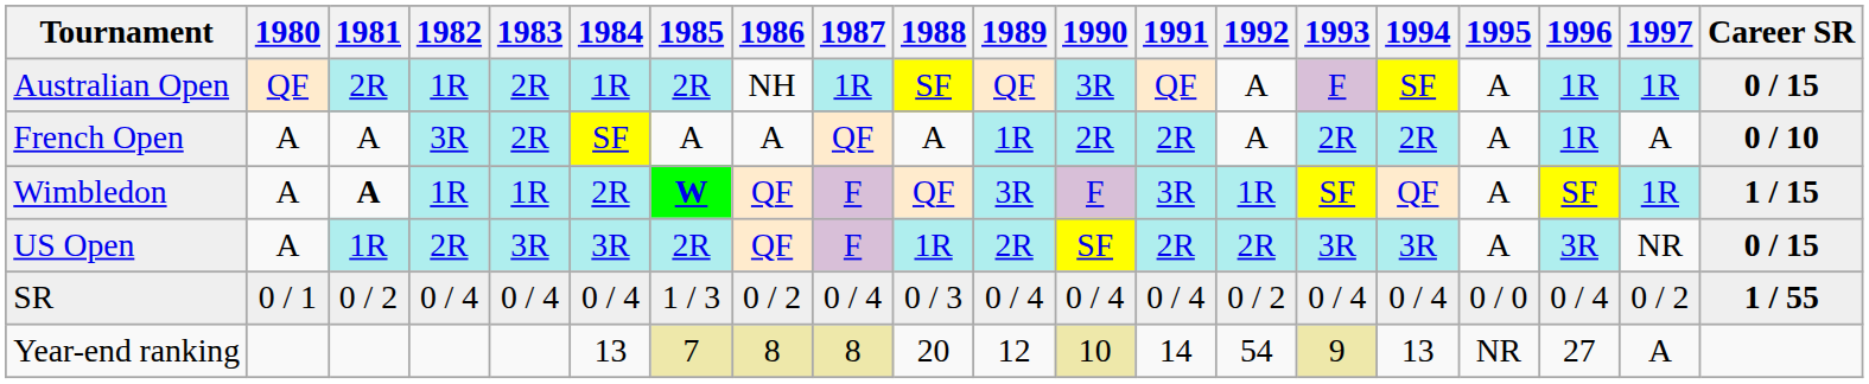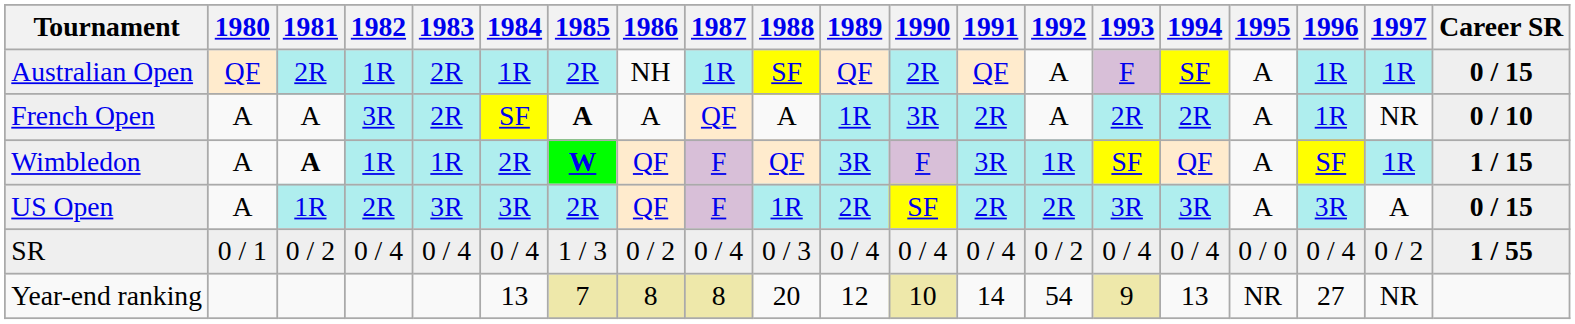 <table class="wikitable" style=font-size:97%>
 <tr bgcolor="#efefef">
 <th>Tournament</th>
 <th><a href='#'>1980</a></th>
 <th><a href='#'>1981</a></th>
 <th><a href='#'>1982</a></th>
 <th><a href='#'>1983</a></th>
 <th><a href='#'>1984</a></th>
 <th><a href='#'>1985</a></th>
 <th><a href='#'>1986</a></th>
 <th><a href='#'>1987</a></th>
 <th><a href='#'>1988</a></th>
 <th><a href='#'>1989</a></th>
 <th><a href='#'>1990</a></th>
 <th><a href='#'>1991</a></th>
 <th><a href='#'>1992</a></th>
 <th><a href='#'>1993</a></th>
 <th><a href='#'>1994</a></th>
 <th><a href='#'>1995</a></th>
 <th><a href='#'>1996</a></th>
 <th><a href='#'>1997</a></th>
 <th>Career SR</th>
 </tr>
 <tr>
 <td style="background:#EFEFEF;"><a href='#'>Australian Open</a></td>
 <td align="center" style="background:#ffebcd;"><a href='#'>QF</a></td>
 <td align="center" style="background:#afeeee;"><a href='#'>2R</a></td>
 <td align="center" style="background:#afeeee;"><a href='#'>1R</a></td>
 <td align="center" style="background:#afeeee;"><a href='#'>2R</a></td>
 <td align="center" style="background:#afeeee;"><a href='#'>1R</a></td>
 <td align="center" style="background:#afeeee;"><a href='#'>2R</a></td>
 <td align="center">NH</td>
 <td align="center" style="background:#afeeee;"><a href='#'>1R</a></td>
 <td align="center" style="background:yellow;"><a href='#'>SF</a></td>
 <td align="center" style="background:#ffebcd;"><a href='#'>QF</a></td>
-<td align="center" style="background:#afeeee;"><a href='#'>3R</a></td>
+<td align="center" style="background:#afeeee;"><a href='#'>2R</a></td>
 <td align="center" style="background:#ffebcd;"><a href='#'>QF</a></td>
 <td align="center">A</td>
 <td align="center" style="background:#D8BFD8;"><a href='#'>F</a></td>
 <td align="center" style="background:yellow;"><a href='#'>SF</a></td>
 <td align="center">A</td>
 <td align="center" style="background:#afeeee;"><a href='#'>1R</a></td>
 <td align="center" style="background:#afeeee;"><a href='#'>1R</a></td>
 <td align="center" style="background:#EFEFEF;"><strong>0 / 15</strong></td>
 </tr>
 <tr>
 <td style="background:#EFEFEF;"><a href='#'>French Open</a></td>
 <td align="center">A</td>
 <td align="center">A</td>
 <td align="center" style="background:#afeeee;"><a href='#'>3R</a></td>
 <td align="center" style="background:#afeeee;"><a href='#'>2R</a></td>
 <td align="center" style="background:yellow;"><a href='#'>SF</a></td>
-<td align="center">A</td>
+<td align="center"><strong>A</strong></td>
 <td align="center">A</td>
 <td align="center" style="background:#ffebcd;"><a href='#'>QF</a></td>
 <td align="center">A</td>
 <td align="center" style="background:#afeeee;"><a href='#'>1R</a></td>
-<td align="center" style="background:#afeeee;"><a href='#'>2R</a></td>
+<td align="center" style="background:#afeeee;"><a href='#'>3R</a></td>
 <td align="center" style="background:#afeeee;"><a href='#'>2R</a></td>
 <td align="center">A</td>
 <td align="center" style="background:#afeeee;"><a href='#'>2R</a></td>
 <td align="center" style="background:#afeeee;"><a href='#'>2R</a></td>
 <td align="center">A</td>
 <td align="center" style="background:#afeeee;"><a href='#'>1R</a></td>
-<td align="center">A</td>
+<td align="center">NR</td>
 <td align="center" style="background:#EFEFEF;"><strong>0 / 10</strong></td>
 </tr>
 <tr>
 <td style="background:#EFEFEF;"><a href='#'>Wimbledon</a></td>
 <td align="center">A</td>
 <td align="center"><strong>A</strong></td>
 <td align="center" style="background:#afeeee;"><a href='#'>1R</a></td>
 <td align="center" style="background:#afeeee;"><a href='#'>1R</a></td>
 <td align="center" style="background:#afeeee;"><a href='#'>2R</a></td>
 <td align="center" style="background:#0f0;"><strong><a href='#'>W</a></strong></td>
 <td align="center" style="background:#ffebcd;"><a href='#'>QF</a></td>
 <td align="center" style="background:#D8BFD8;"><a href='#'>F</a></td>
 <td align="center" style="background:#ffebcd;"><a href='#'>QF</a></td>
 <td align="center" style="background:#afeeee;"><a href='#'>3R</a></td>
 <td align="center" style="background:#D8BFD8;"><a href='#'>F</a></td>
 <td align="center" style="background:#afeeee;"><a href='#'>3R</a></td>
 <td align="center" style="background:#afeeee;"><a href='#'>1R</a></td>
 <td align="center" style="background:yellow;"><a href='#'>SF</a></td>
 <td align="center" style="background:#ffebcd;"><a href='#'>QF</a></td>
 <td align="center">A</td>
 <td align="center" style="background:yellow;"><a href='#'>SF</a></td>
 <td align="center" style="background:#afeeee;"><a href='#'>1R</a></td>
 <td align="center" style="background:#EFEFEF;"><strong>1 / 15</strong></td>
 </tr>
 <tr>
 <td style="background:#EFEFEF;"><a href='#'>US Open</a></td>
 <td align="center">A</td>
 <td align="center" style="background:#afeeee;"><a href='#'>1R</a></td>
 <td align="center" style="background:#afeeee;"><a href='#'>2R</a></td>
 <td align="center" style="background:#afeeee;"><a href='#'>3R</a></td>
 <td align="center" style="background:#afeeee;"><a href='#'>3R</a></td>
 <td align="center" style="background:#afeeee;"><a href='#'>2R</a></td>
 <td align="center" style="background:#ffebcd;"><a href='#'>QF</a></td>
 <td align="center" style="background:#D8BFD8;"><a href='#'>F</a></td>
 <td align="center" style="background:#afeeee;"><a href='#'>1R</a></td>
 <td align="center" style="background:#afeeee;"><a href='#'>2R</a></td>
 <td align="center" style="background:yellow;"><a href='#'>SF</a></td>
 <td align="center" style="background:#afeeee;"><a href='#'>2R</a></td>
 <td align="center" style="background:#afeeee;"><a href='#'>2R</a></td>
 <td align="center" style="background:#afeeee;"><a href='#'>3R</a></td>
 <td align="center" style="background:#afeeee;"><a href='#'>3R</a></td>
 <td align="center">A</td>
 <td align="center" style="background:#afeeee;"><a href='#'>3R</a></td>
-<td align="center">NR</td>
+<td align="center">A</td>
 <td align="center" style="background:#EFEFEF;"><strong>0 / 15</strong></td>
 </tr>
 <tr>
 <td style="background:#EFEFEF;">SR</td>
 <td align="center" style="background:#EFEFEF;">0 / 1</td>
 <td align="center" style="background:#EFEFEF;">0 / 2</td>
 <td align="center" style="background:#EFEFEF;">0 / 4</td>
 <td align="center" style="background:#EFEFEF;">0 / 4</td>
 <td align="center" style="background:#EFEFEF;">0 / 4</td>
 <td align="center" style="background:#EFEFEF;">1 / 3</td>
 <td align="center" style="background:#EFEFEF;">0 / 2</td>
 <td align="center" style="background:#EFEFEF;">0 / 4</td>
 <td align="center" style="background:#EFEFEF;">0 / 3</td>
 <td align="center" style="background:#EFEFEF;">0 / 4</td>
 <td align="center" style="background:#EFEFEF;">0 / 4</td>
 <td align="center" style="background:#EFEFEF;">0 / 4</td>
 <td align="center" style="background:#EFEFEF;">0 / 2</td>
 <td align="center" style="background:#EFEFEF;">0 / 4</td>
 <td align="center" style="background:#EFEFEF;">0 / 4</td>
 <td align="center" style="background:#EFEFEF;">0 / 0</td>
 <td align="center" style="background:#EFEFEF;">0 / 4</td>
 <td align="center" style="background:#EFEFEF;">0 / 2</td>
 <td align="center" style="background:#EFEFEF;"><strong>1 / 55</strong></td>
 </tr>
 <tr>
 <td align=left>Year-end ranking</td>
 <td align="center"></td>
 <td align="center"></td>
 <td align="center"></td>
 <td align="center"></td>
 <td align="center">13</td>
 <td align="center" bgcolor=EEE8AA>7</td>
 <td align="center" bgcolor=EEE8AA>8</td>
 <td align="center" bgcolor=EEE8AA>8</td>
 <td align="center">20</td>
 <td align="center">12</td>
 <td align="center" bgcolor=EEE8AA>10</td>
 <td align="center">14</td>
 <td align="center">54</td>
 <td align="center" bgcolor=EEE8AA>9</td>
 <td align="center">13</td>
 <td align="center">NR</td>
 <td align="center">27</td>
-<td align="center">A</td>
+<td align="center">NR</td>
 </tr>
 </table>
